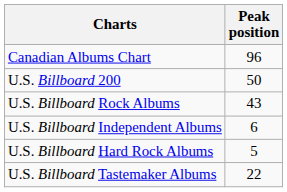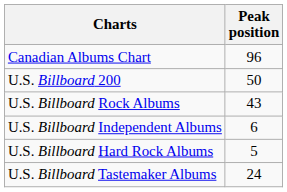 <table class="wikitable sortable">
 <tr>
 <th align="left">Charts</th>
 <th align="left">Peak<br>position</th>
 </tr>
 <tr>
 <td><a href='#'>Canadian Albums Chart</a></td>
 <td style="text-align:center;">96</td>
 </tr>
 <tr>
 <td>U.S. <a href='#'><em>Billboard</em> 200</a></td>
 <td style="text-align:center;">50</td>
 </tr>
 <tr>
 <td>U.S. <em>Billboard</em> <a href='#'>Rock Albums</a></td>
 <td style="text-align:center;">43</td>
 </tr>
 <tr>
 <td>U.S. <em>Billboard</em> <a href='#'>Independent Albums</a></td>
 <td style="text-align:center;">6</td>
 </tr>
 <tr>
 <td>U.S. <em>Billboard</em> <a href='#'>Hard Rock Albums</a></td>
 <td style="text-align:center;">5</td>
 </tr>
 <tr>
 <td>U.S. <em>Billboard</em> <a href='#'>Tastemaker Albums</a></td>
-<td style="text-align:center;">22</td>
+<td style="text-align:center;">24</td>
 </tr>
 </table>
